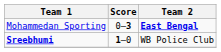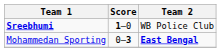 <table class="wikitable" style="text-align:left">
 <tr>
 <th>Team 1</th>
 <th>Score</th>
 <th>Team 2</th>
 </tr>
 <tr>
+<td><a href='#'><strong>Sreebhumi</strong></a></td>
+<td align="center"><strong>1</strong>–0</td>
+<td>WB Police Club</td>
+</tr>
+<tr>
 <td><a href='#'>Mohammedan Sporting</a></td>
 <td align="center">0–<strong>3</strong></td>
 <td><a href='#'><strong>East Bengal</strong></a></td>
 </tr>
 <tr>
-<td><a href='#'><strong>Sreebhumi</strong></a></td>
-<td align="center"><strong>1</strong>–0</td>
-<td>WB Police Club</td>
-</tr>
-<tr>
 </tr>
 </table>
